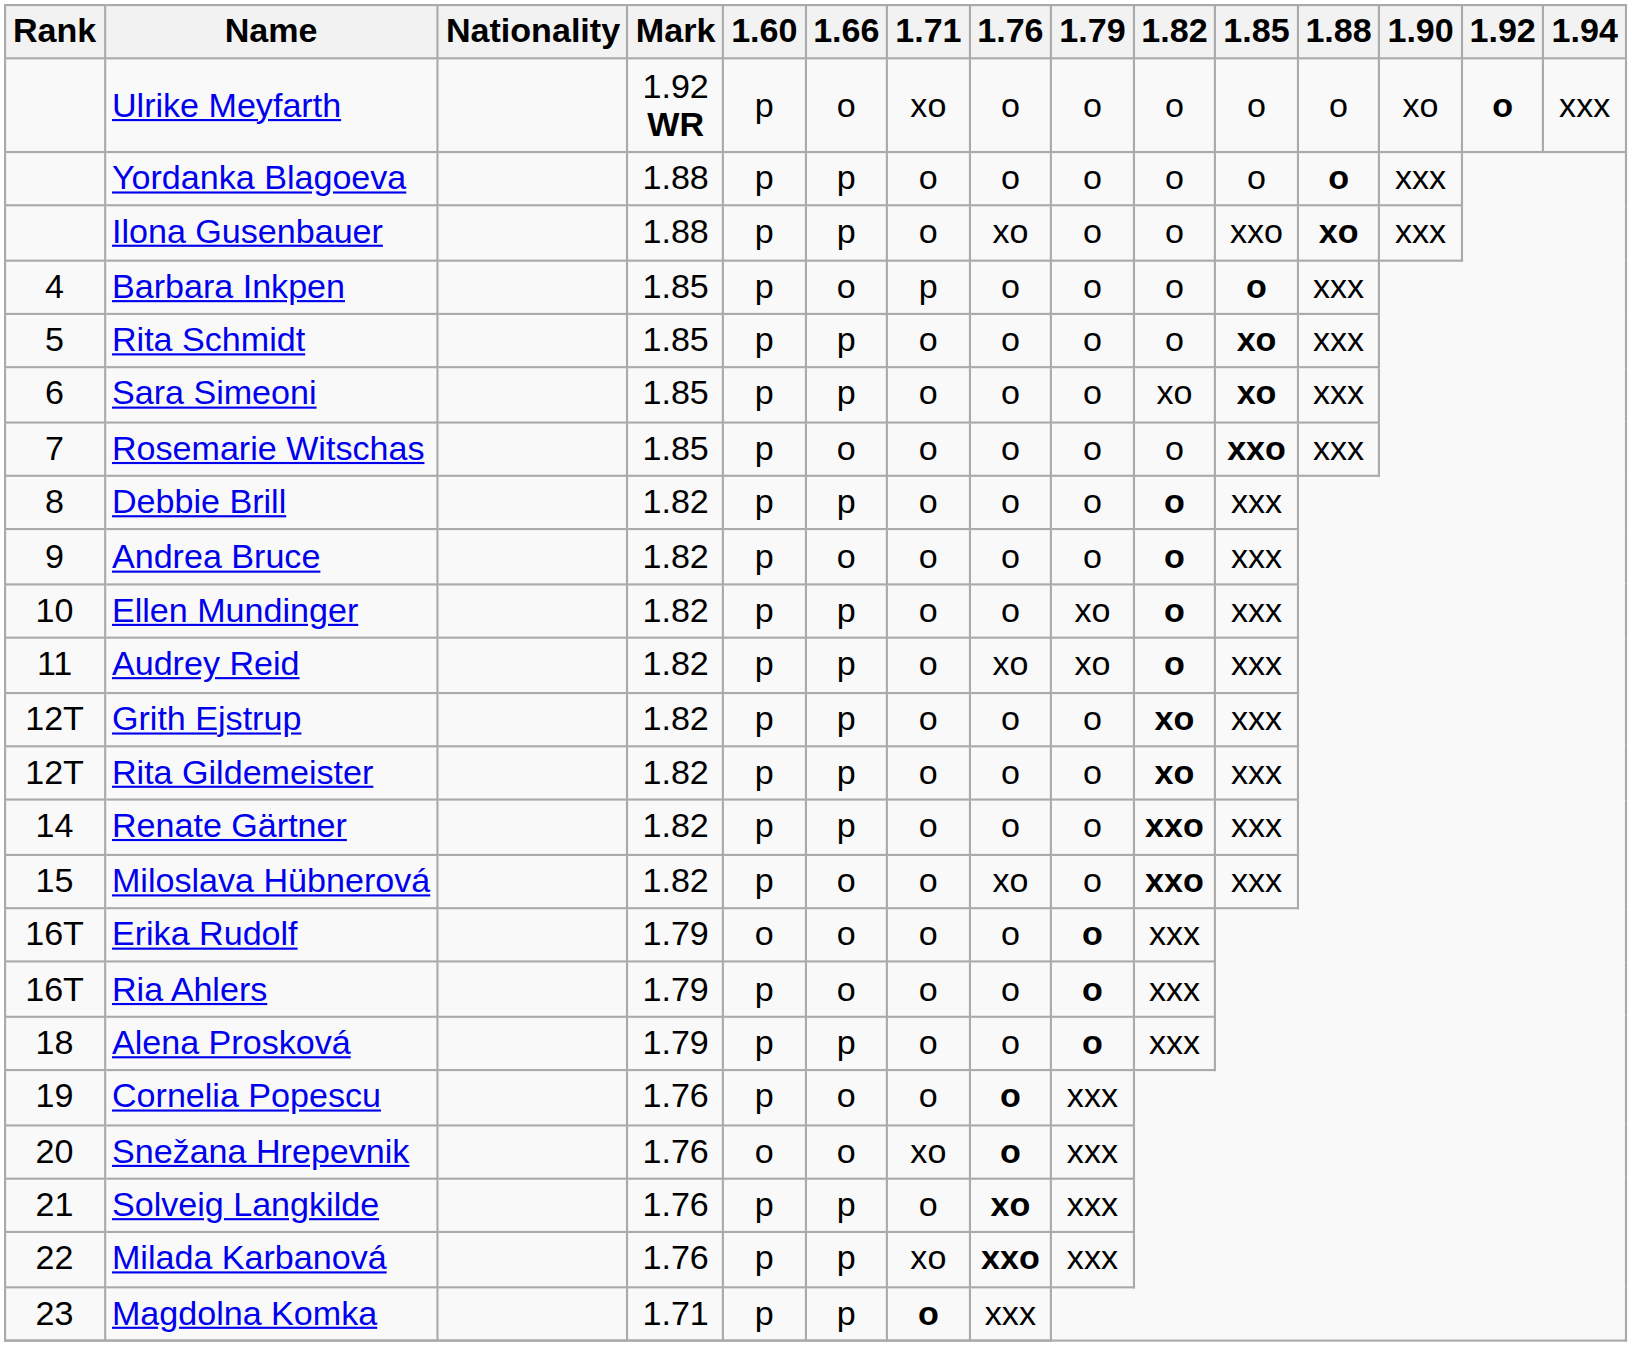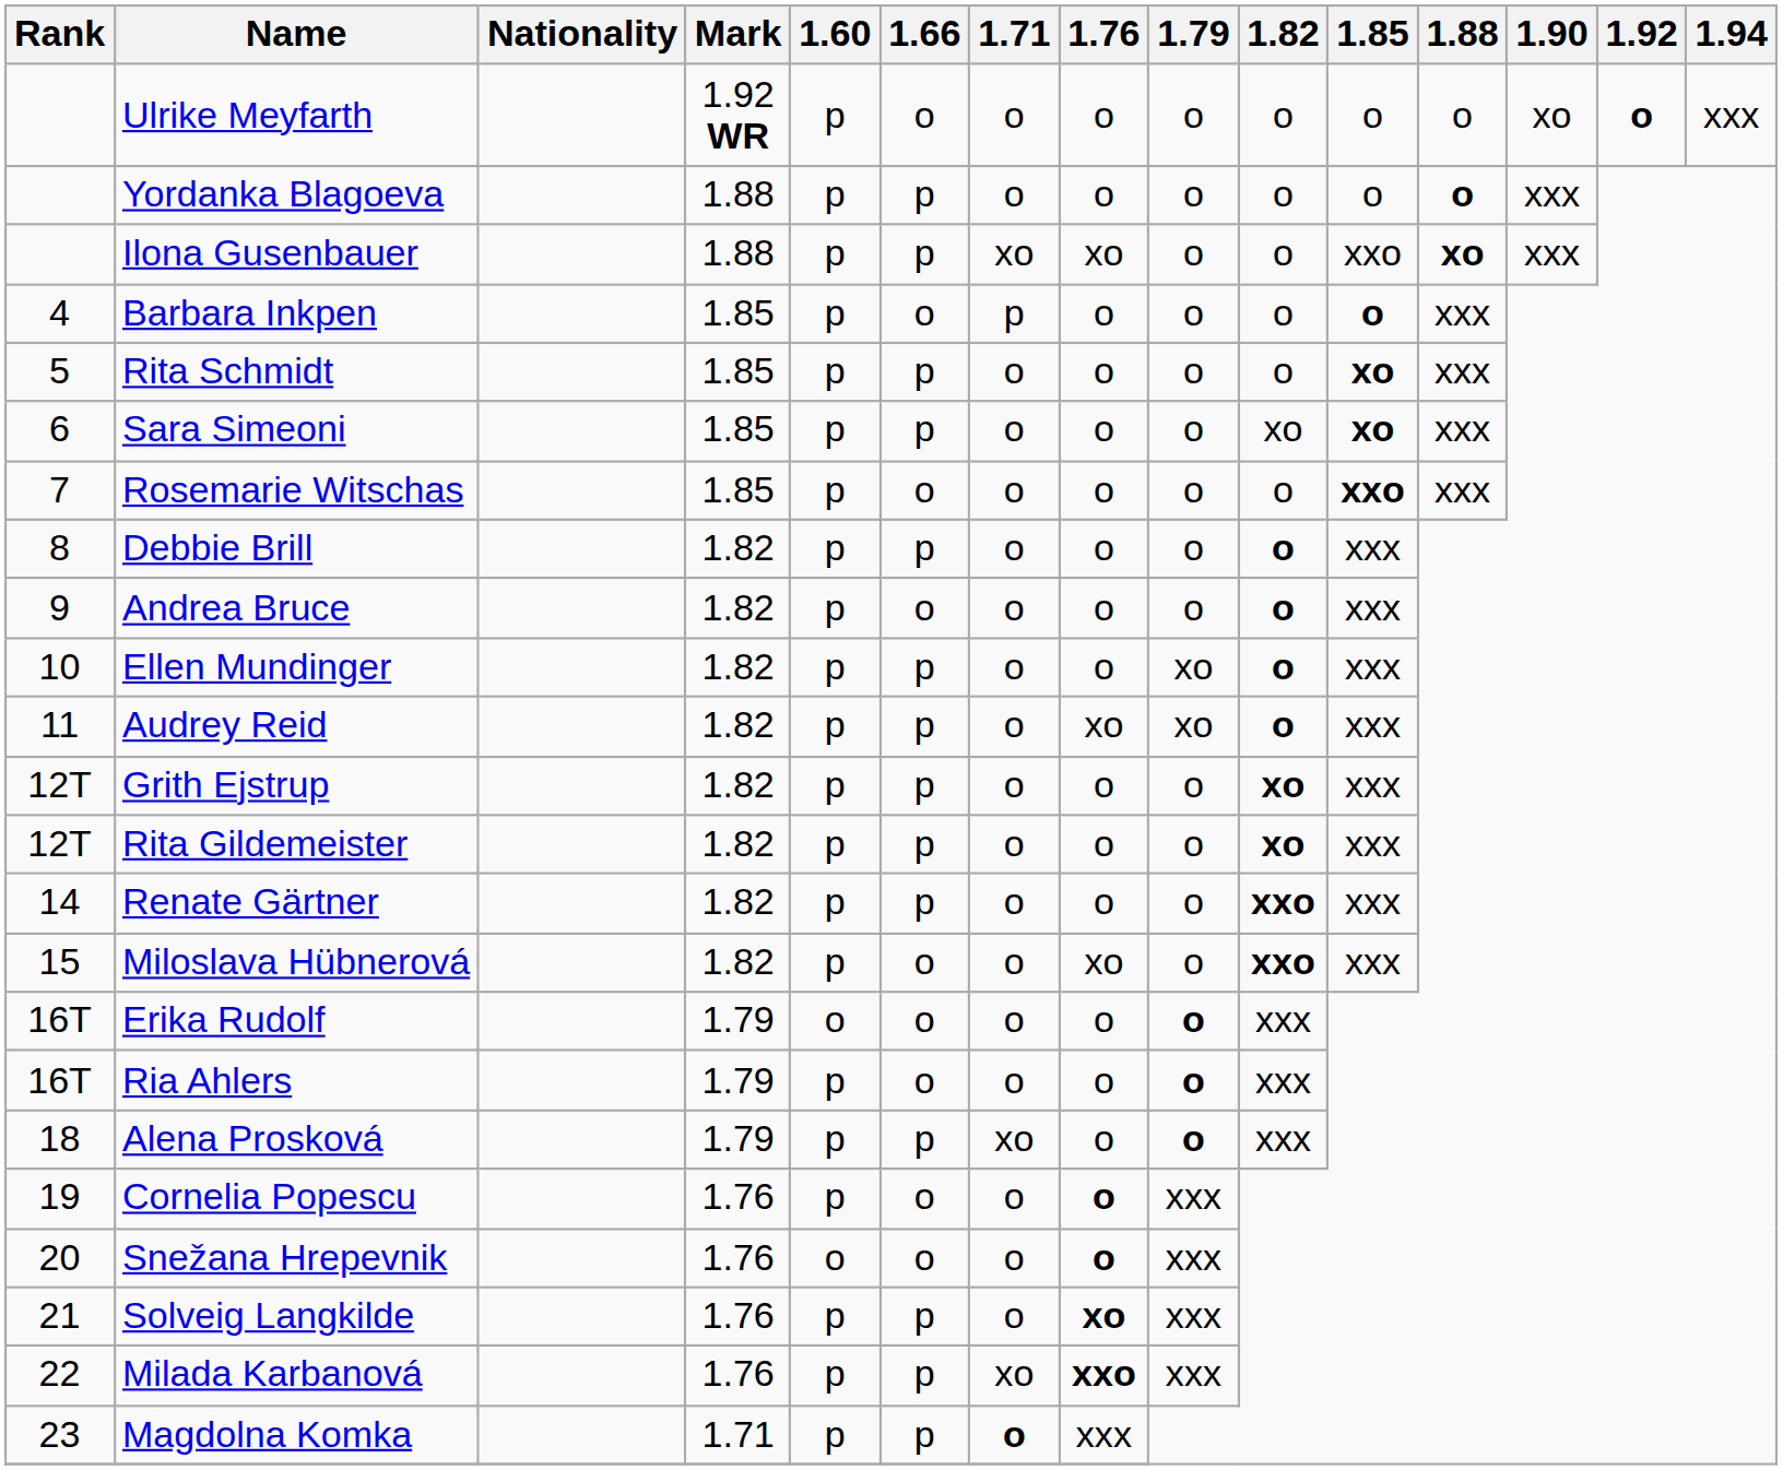 <table class="wikitable sortable" style="text-align:center">
 <tr>
 <th>Rank</th>
 <th>Name</th>
 <th>Nationality</th>
 <th>Mark</th>
 <th>1.60</th>
 <th>1.66</th>
 <th>1.71</th>
 <th>1.76</th>
 <th>1.79</th>
 <th>1.82</th>
 <th>1.85</th>
 <th>1.88</th>
 <th>1.90</th>
 <th>1.92</th>
 <th>1.94</th>
 </tr>
 <tr>
 <td></td>
 <td align=left><a href='#'>Ulrike Meyfarth</a></td>
 <td align=left></td>
 <td>1.92<br><strong>WR</strong></td>
 <td>p</td>
 <td>o</td>
-<td>xo</td>
+<td>o</td>
 <td>o</td>
 <td>o</td>
 <td>o</td>
 <td>o</td>
 <td>o</td>
 <td>xo</td>
 <td><strong>o</strong></td>
 <td>xxx</td>
 </tr>
 <tr>
 <td></td>
 <td align=left><a href='#'>Yordanka Blagoeva</a></td>
 <td align=left></td>
 <td>1.88</td>
 <td>p</td>
 <td>p</td>
 <td>o</td>
 <td>o</td>
 <td>o</td>
 <td>o</td>
 <td>o</td>
 <td><strong>o</strong></td>
 <td>xxx</td>
 </tr>
 <tr>
 <td></td>
 <td align=left><a href='#'>Ilona Gusenbauer</a></td>
 <td align=left></td>
 <td>1.88</td>
 <td>p</td>
 <td>p</td>
-<td>o</td>
+<td>xo</td>
 <td>xo</td>
 <td>o</td>
 <td>o</td>
 <td>xxo</td>
 <td><strong>xo</strong></td>
 <td>xxx</td>
 </tr>
 <tr>
 <td>4</td>
 <td align=left><a href='#'>Barbara Inkpen</a></td>
 <td align=left></td>
 <td>1.85</td>
 <td>p</td>
 <td>o</td>
 <td>p</td>
 <td>o</td>
 <td>o</td>
 <td>o</td>
 <td><strong>o</strong></td>
 <td>xxx</td>
 </tr>
 <tr>
 <td>5</td>
 <td align=left><a href='#'>Rita Schmidt</a></td>
 <td align=left></td>
 <td>1.85</td>
 <td>p</td>
 <td>p</td>
 <td>o</td>
 <td>o</td>
 <td>o</td>
 <td>o</td>
 <td><strong>xo</strong></td>
 <td>xxx</td>
 </tr>
 <tr>
 <td>6</td>
 <td align=left><a href='#'>Sara Simeoni</a></td>
 <td align=left></td>
 <td>1.85</td>
 <td>p</td>
 <td>p</td>
 <td>o</td>
 <td>o</td>
 <td>o</td>
 <td>xo</td>
 <td><strong>xo</strong></td>
 <td>xxx</td>
 </tr>
 <tr>
 <td>7</td>
 <td align=left><a href='#'>Rosemarie Witschas</a></td>
 <td align=left></td>
 <td>1.85</td>
 <td>p</td>
 <td>o</td>
 <td>o</td>
 <td>o</td>
 <td>o</td>
 <td>o</td>
 <td><strong>xxo</strong></td>
 <td>xxx</td>
 </tr>
 <tr>
 <td>8</td>
 <td align=left><a href='#'>Debbie Brill</a></td>
 <td align=left></td>
 <td>1.82</td>
 <td>p</td>
 <td>p</td>
 <td>o</td>
 <td>o</td>
 <td>o</td>
 <td><strong>o</strong></td>
 <td>xxx</td>
 </tr>
 <tr>
 <td>9</td>
 <td align=left><a href='#'>Andrea Bruce</a></td>
 <td align=left></td>
 <td>1.82</td>
 <td>p</td>
 <td>o</td>
 <td>o</td>
 <td>o</td>
 <td>o</td>
 <td><strong>o</strong></td>
 <td>xxx</td>
 </tr>
 <tr>
 <td>10</td>
 <td align=left><a href='#'>Ellen Mundinger</a></td>
 <td align=left></td>
 <td>1.82</td>
 <td>p</td>
 <td>p</td>
 <td>o</td>
 <td>o</td>
 <td>xo</td>
 <td><strong>o</strong></td>
 <td>xxx</td>
 </tr>
 <tr>
 <td>11</td>
 <td align=left><a href='#'>Audrey Reid</a></td>
 <td align=left></td>
 <td>1.82</td>
 <td>p</td>
 <td>p</td>
 <td>o</td>
 <td>xo</td>
 <td>xo</td>
 <td><strong>o</strong></td>
 <td>xxx</td>
 </tr>
 <tr>
 <td>12T</td>
 <td align=left><a href='#'>Grith Ejstrup</a></td>
 <td align=left></td>
 <td>1.82</td>
 <td>p</td>
 <td>p</td>
 <td>o</td>
 <td>o</td>
 <td>o</td>
 <td><strong>xo</strong></td>
 <td>xxx</td>
 </tr>
 <tr>
 <td>12T</td>
 <td align=left><a href='#'>Rita Gildemeister</a></td>
 <td align=left></td>
 <td>1.82</td>
 <td>p</td>
 <td>p</td>
 <td>o</td>
 <td>o</td>
 <td>o</td>
 <td><strong>xo</strong></td>
 <td>xxx</td>
 </tr>
 <tr>
 <td>14</td>
 <td align=left><a href='#'>Renate Gärtner</a></td>
 <td align=left></td>
 <td>1.82</td>
 <td>p</td>
 <td>p</td>
 <td>o</td>
 <td>o</td>
 <td>o</td>
 <td><strong>xxo</strong></td>
 <td>xxx</td>
 </tr>
 <tr>
 <td>15</td>
 <td align=left><a href='#'>Miloslava Hübnerová</a></td>
 <td align=left></td>
 <td>1.82</td>
 <td>p</td>
 <td>o</td>
 <td>o</td>
 <td>xo</td>
 <td>o</td>
 <td><strong>xxo</strong></td>
 <td>xxx</td>
 </tr>
 <tr>
 <td>16T</td>
 <td align=left><a href='#'>Erika Rudolf</a></td>
 <td align=left></td>
 <td>1.79</td>
 <td>o</td>
 <td>o</td>
 <td>o</td>
 <td>o</td>
 <td><strong>o</strong></td>
 <td>xxx</td>
 </tr>
 <tr>
 <td>16T</td>
 <td align=left><a href='#'>Ria Ahlers</a></td>
 <td align=left></td>
 <td>1.79</td>
 <td>p</td>
 <td>o</td>
 <td>o</td>
 <td>o</td>
 <td><strong>o</strong></td>
 <td>xxx</td>
 </tr>
 <tr>
 <td>18</td>
 <td align=left><a href='#'>Alena Prosková</a></td>
 <td align=left></td>
 <td>1.79</td>
 <td>p</td>
 <td>p</td>
-<td>o</td>
+<td>xo</td>
 <td>o</td>
 <td><strong>o</strong></td>
 <td>xxx</td>
 </tr>
 <tr>
 <td>19</td>
 <td align=left><a href='#'>Cornelia Popescu</a></td>
 <td align=left></td>
 <td>1.76</td>
 <td>p</td>
 <td>o</td>
 <td>o</td>
 <td><strong>o</strong></td>
 <td>xxx</td>
 </tr>
 <tr>
 <td>20</td>
 <td align=left><a href='#'>Snežana Hrepevnik</a></td>
 <td align=left></td>
 <td>1.76</td>
 <td>o</td>
 <td>o</td>
-<td>xo</td>
+<td>o</td>
 <td><strong>o</strong></td>
 <td>xxx</td>
 </tr>
 <tr>
 <td>21</td>
 <td align=left><a href='#'>Solveig Langkilde</a></td>
 <td align=left></td>
 <td>1.76</td>
 <td>p</td>
 <td>p</td>
 <td>o</td>
 <td><strong>xo</strong></td>
 <td>xxx</td>
 </tr>
 <tr>
 <td>22</td>
 <td align=left><a href='#'>Milada Karbanová</a></td>
 <td align=left></td>
 <td>1.76</td>
 <td>p</td>
 <td>p</td>
 <td>xo</td>
 <td><strong>xxo</strong></td>
 <td>xxx</td>
 </tr>
 <tr>
 <td>23</td>
 <td align=left><a href='#'>Magdolna Komka</a></td>
 <td align=left></td>
 <td>1.71</td>
 <td>p</td>
 <td>p</td>
 <td><strong>o</strong></td>
 <td>xxx</td>
 </tr>
 <tr>
 </tr>
 </table>
